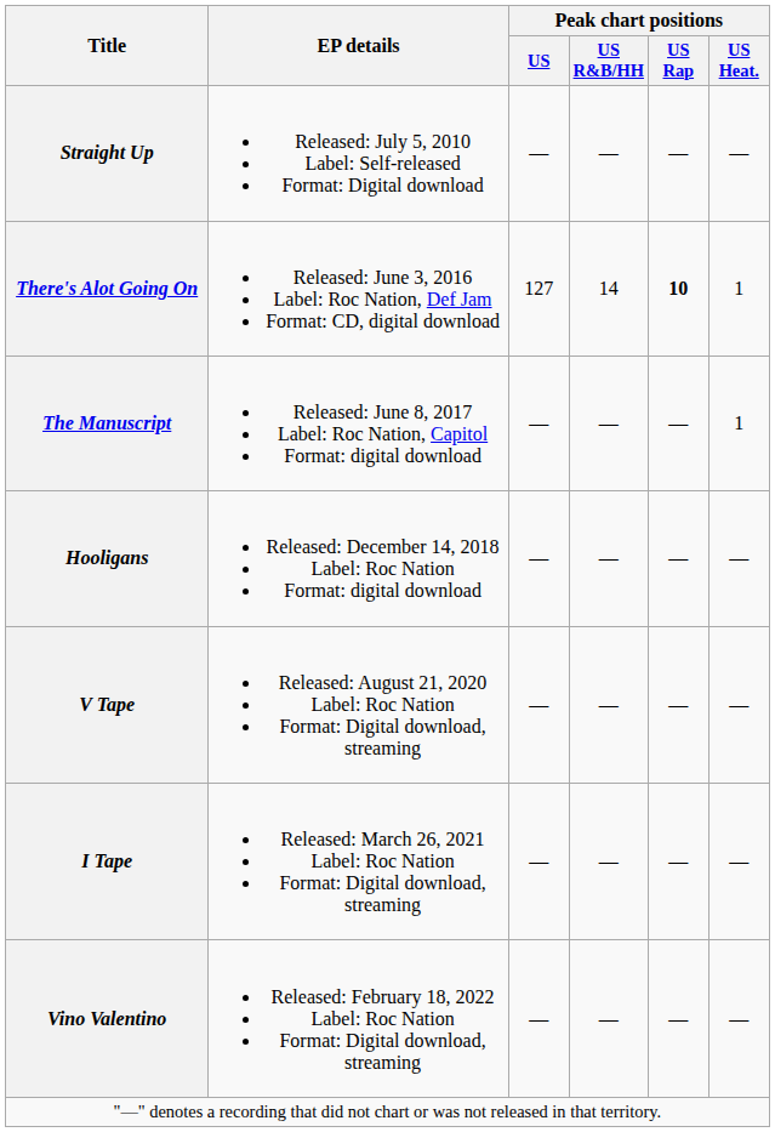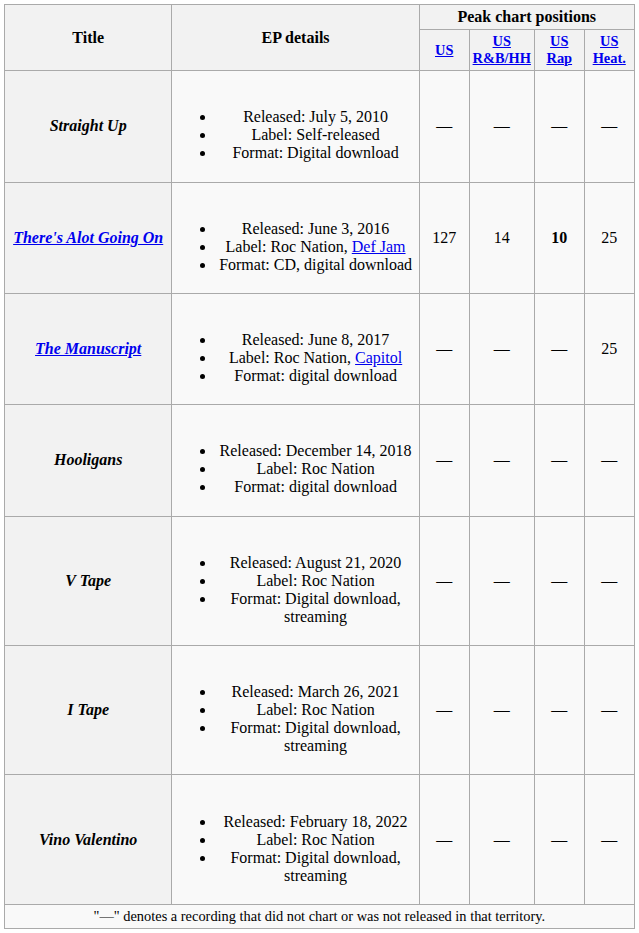 <table class="wikitable plainrowheaders" style="text-align:center;">
 <tr>
 <th scope="col" rowspan="2" style="width:10em;">Title</th>
 <th scope="col" rowspan="2" style="width:15em;">EP details</th>
 <th scope="col" colspan="4">Peak chart positions</th>
 </tr>
 <tr>
 <th scope="col" style="width:3em;font-size:90%;"><a href='#'>US</a><br></th>
 <th scope="col" style="width:3em;font-size:90%;"><a href='#'>US<br>R&B/HH</a><br></th>
 <th scope="col" style="width:3em;font-size:90%;"><a href='#'>US <br>Rap</a><br></th>
 <th scope="col" style="width:3em;font-size:90%;"><a href='#'>US Heat.</a><br></th>
 </tr>
 <tr>
 <th scope="row"><em>Straight Up</em></th>
 <td><br><ul><li>Released: July 5, 2010</li><li>Label: Self-released</li><li>Format: Digital download</li></ul></td>
 <td>—</td>
 <td>—</td>
 <td>—</td>
 <td>—</td>
 </tr>
 <tr>
 <th scope="row"><em><a href='#'>There's Alot Going On</a></em></th>
 <td><br><ul><li>Released: June 3, 2016</li><li>Label: Roc Nation, <a href='#'>Def Jam</a></li><li>Format: CD, digital download</li></ul></td>
 <td>127</td>
 <td>14</td>
 <td><strong>10</strong></td>
-<td>1</td>
+<td>25</td>
 </tr>
 <tr>
 <th scope="row"><em><a href='#'>The Manuscript</a></em></th>
 <td><br><ul><li>Released: June 8, 2017</li><li>Label: Roc Nation, <a href='#'>Capitol</a></li><li>Format: digital download</li></ul></td>
 <td>—</td>
 <td>—</td>
 <td>—</td>
-<td>1</td>
+<td>25</td>
 </tr>
 <tr>
 <th scope="row"><em>Hooligans</em></th>
 <td><br><ul><li>Released: December 14, 2018</li><li>Label: Roc Nation</li><li>Format: digital download</li></ul></td>
 <td>—</td>
 <td>—</td>
 <td>—</td>
 <td>—</td>
 </tr>
 <tr>
 <th scope="row"><em>V Tape</em></th>
 <td><br><ul><li>Released: August 21, 2020</li><li>Label: Roc Nation</li><li>Format: Digital download, streaming</li></ul></td>
 <td>—</td>
 <td>—</td>
 <td>—</td>
 <td>—</td>
 </tr>
 <tr>
 <th scope="row"><em>I Tape</em></th>
 <td><br><ul><li>Released: March 26, 2021</li><li>Label: Roc Nation</li><li>Format: Digital download, streaming</li></ul></td>
 <td>—</td>
 <td>—</td>
 <td>—</td>
 <td>—</td>
 </tr>
 <tr>
 <th scope="row"><em>Vino Valentino</em></th>
 <td><br><ul><li>Released: February 18, 2022</li><li>Label: Roc Nation</li><li>Format: Digital download, streaming</li></ul></td>
 <td>—</td>
 <td>—</td>
 <td>—</td>
 <td>—</td>
 </tr>
 <tr>
 <td colspan="8" style="font-size:90%">"—" denotes a recording that did not chart or was not released in that territory.</td>
 </tr>
 </table>
